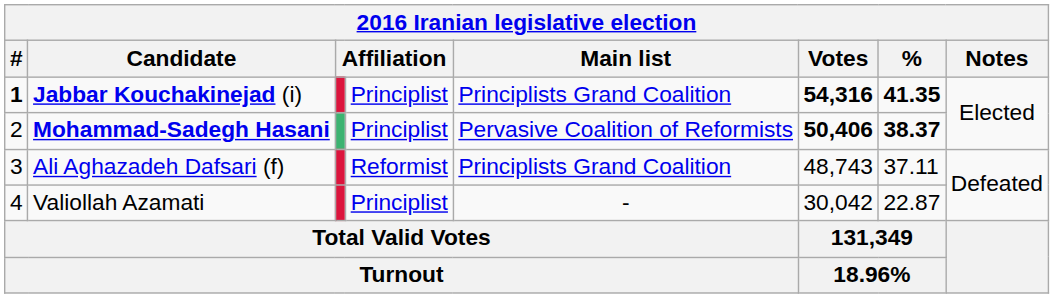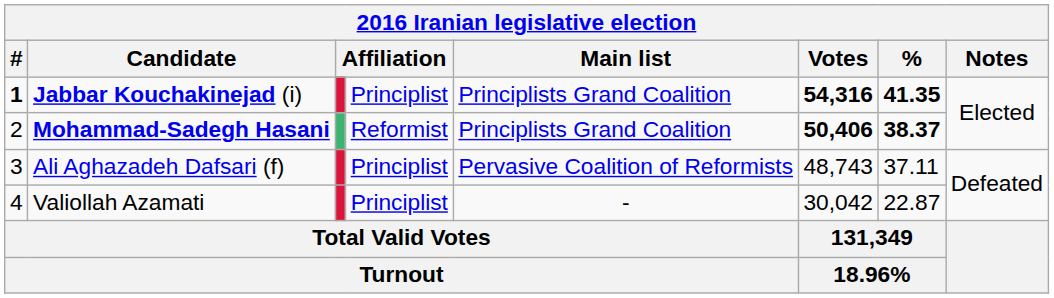 <table class="wikitable">
 <tr>
 <th colspan="13"><a href='#'>2016 Iranian legislative election</a></th>
 </tr>
 <tr>
 <th>#</th>
 <th>Candidate</th>
 <th colspan="2">Affiliation</th>
 <th>Main list</th>
 <th>Votes</th>
 <th>%</th>
 <th>Notes</th>
 </tr>
 <tr>
 <td><strong>1</strong></td>
 <td><strong><a href='#'>Jabbar Kouchakinejad</a></strong> (<abbr>i</abbr>)</td>
 <td style="background:#DC143C;"></td>
 <td><a href='#'>Principlist</a></td>
 <td><a href='#'>Principlists Grand Coalition</a></td>
 <td><strong>54,316</strong></td>
 <td><strong>41.35</strong></td>
 <td rowspan="2" align=center>Elected</td>
 </tr>
 <tr>
 <td>2</td>
 <td><strong><a href='#'>Mohammad-Sadegh Hasani</a></strong></td>
 <td style="background:#3CB371;"></td>
-<td><a href='#'>Principlist</a></td>
-<td><a href='#'>Pervasive Coalition of Reformists</a></td>
+<td><a href='#'>Reformist</a></td>
+<td><a href='#'>Principlists Grand Coalition</a></td>
 <td><strong>50,406</strong></td>
 <td><strong>38.37</strong></td>
 </tr>
 <tr>
 <td>3</td>
 <td><a href='#'>Ali Aghazadeh Dafsari</a> (<abbr>f</abbr>)</td>
 <td style="background:#DC143C;"></td>
-<td><a href='#'>Reformist</a></td>
-<td><a href='#'>Principlists Grand Coalition</a></td>
+<td><a href='#'>Principlist</a></td>
+<td><a href='#'>Pervasive Coalition of Reformists</a></td>
 <td>48,743</td>
 <td>37.11</td>
 <td rowspan="2" align=center>Defeated</td>
 </tr>
 <tr>
 <td>4</td>
 <td>Valiollah Azamati</td>
 <td style="background:#DC143C;"></td>
 <td><a href='#'>Principlist</a></td>
 <td align=center>-</td>
 <td>30,042</td>
 <td>22.87</td>
 </tr>
 <tr>
 <th colspan="5">Total Valid Votes</th>
 <th colspan="2">131,349</th>
 <th rowspan="2"></th>
 </tr>
 <tr>
 <th colspan="5">Turnout</th>
 <th colspan="2">18.96%</th>
 </tr>
 </table>
